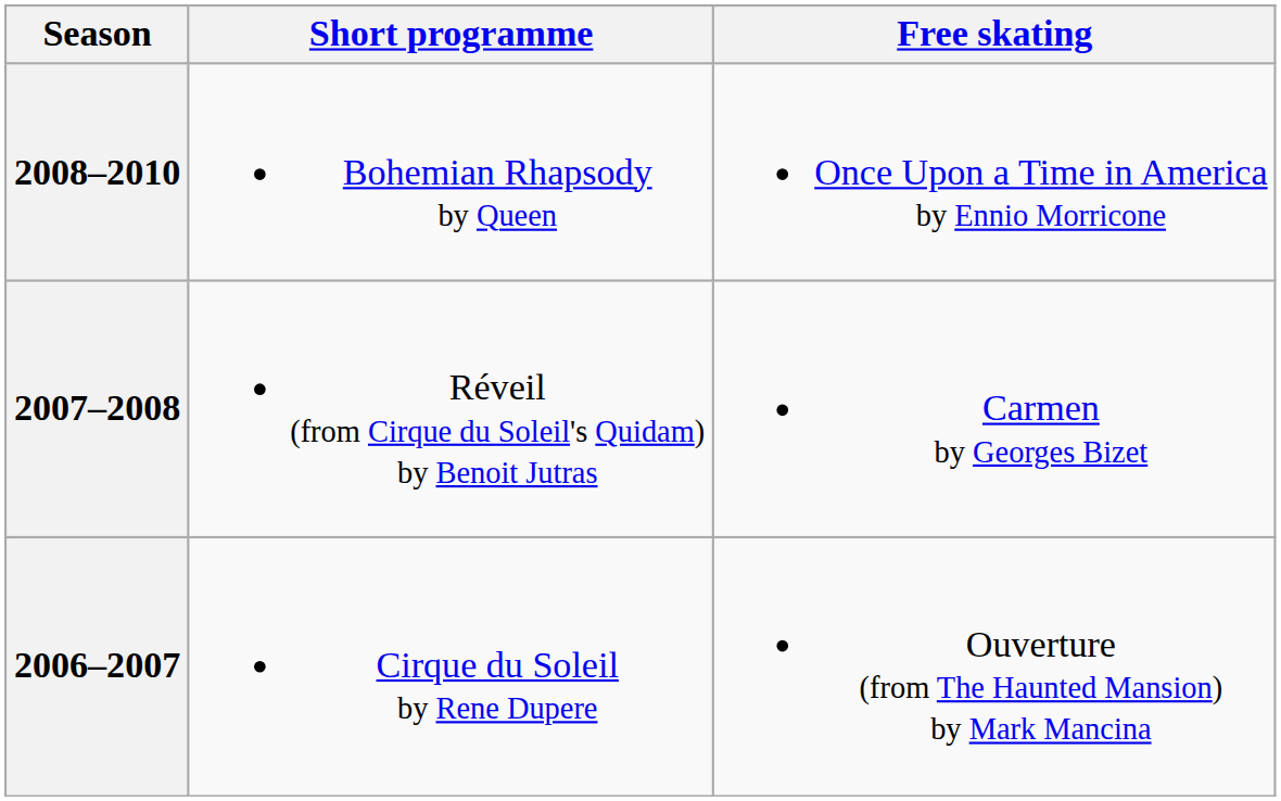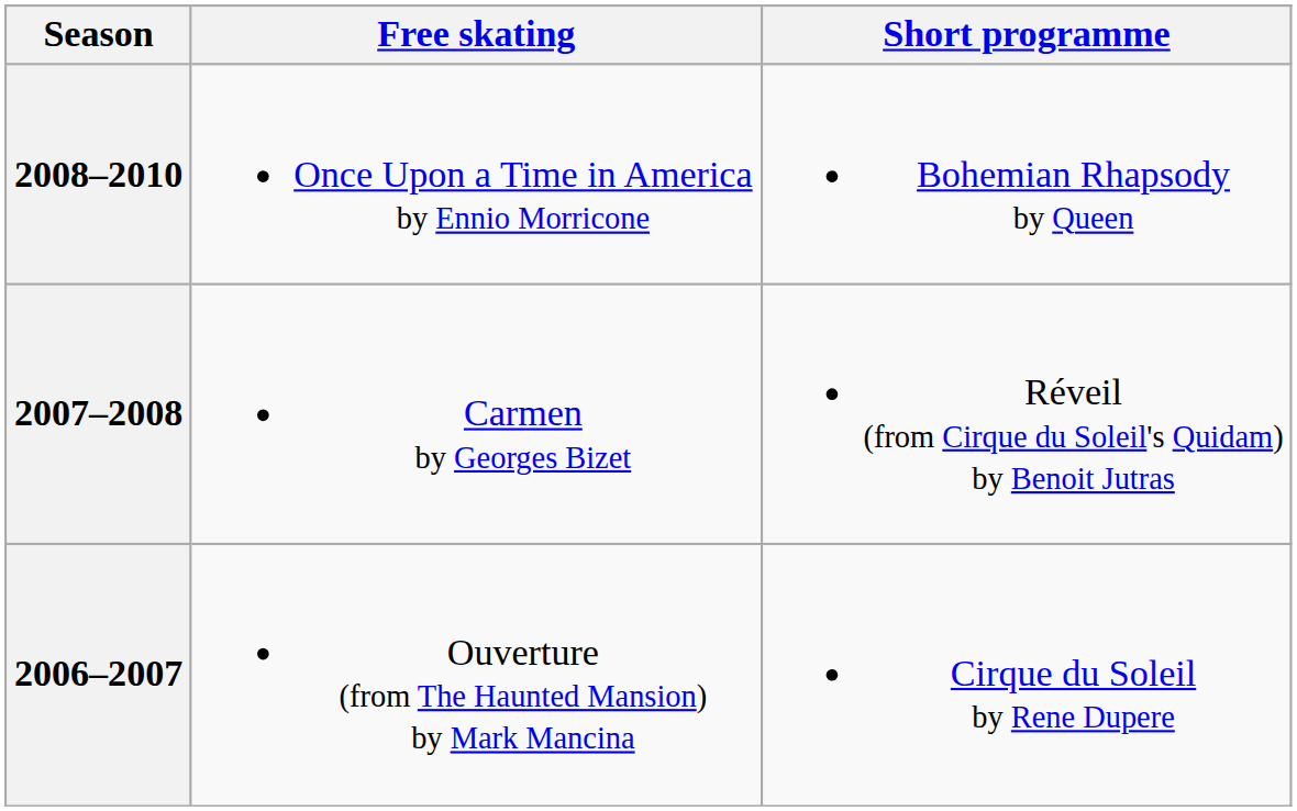 <table class="wikitable" style="text-align:center">
 <tr>
 <th>Season</th>
+<th><a href='#'>Free skating</a></th>
 <th><a href='#'>Short programme</a></th>
-<th><a href='#'>Free skating</a></th>
 </tr>
 <tr>
 <th>2008–2010 <br> </th>
+<td><br><ul><li><a href='#'>Once Upon a Time in America</a> <br><small> by <a href='#'>Ennio Morricone</a> </small></li></ul></td>
 <td><br><ul><li><a href='#'>Bohemian Rhapsody</a> <br><small> by <a href='#'>Queen</a> </small></li></ul></td>
-<td><br><ul><li><a href='#'>Once Upon a Time in America</a> <br><small> by <a href='#'>Ennio Morricone</a> </small></li></ul></td>
 </tr>
 <tr>
 <th>2007–2008 <br> </th>
+<td><br><ul><li><a href='#'>Carmen</a> <br><small> by <a href='#'>Georges Bizet</a> </small></li></ul></td>
 <td><br><ul><li>Réveil <br><small> (from <a href='#'>Cirque du Soleil</a>'s <a href='#'>Quidam</a>) <br> by <a href='#'>Benoit Jutras</a> </small></li></ul></td>
-<td><br><ul><li><a href='#'>Carmen</a> <br><small> by <a href='#'>Georges Bizet</a> </small></li></ul></td>
 </tr>
 <tr>
 <th>2006–2007 <br> </th>
+<td><br><ul><li>Ouverture <br><small> (from <a href='#'>The Haunted Mansion</a>) <br> by <a href='#'>Mark Mancina</a> </small></li></ul></td>
 <td><br><ul><li><a href='#'>Cirque du Soleil</a> <br><small> by <a href='#'>Rene Dupere</a> </small></li></ul></td>
-<td><br><ul><li>Ouverture <br><small> (from <a href='#'>The Haunted Mansion</a>) <br> by <a href='#'>Mark Mancina</a> </small></li></ul></td>
 </tr>
 </table>
